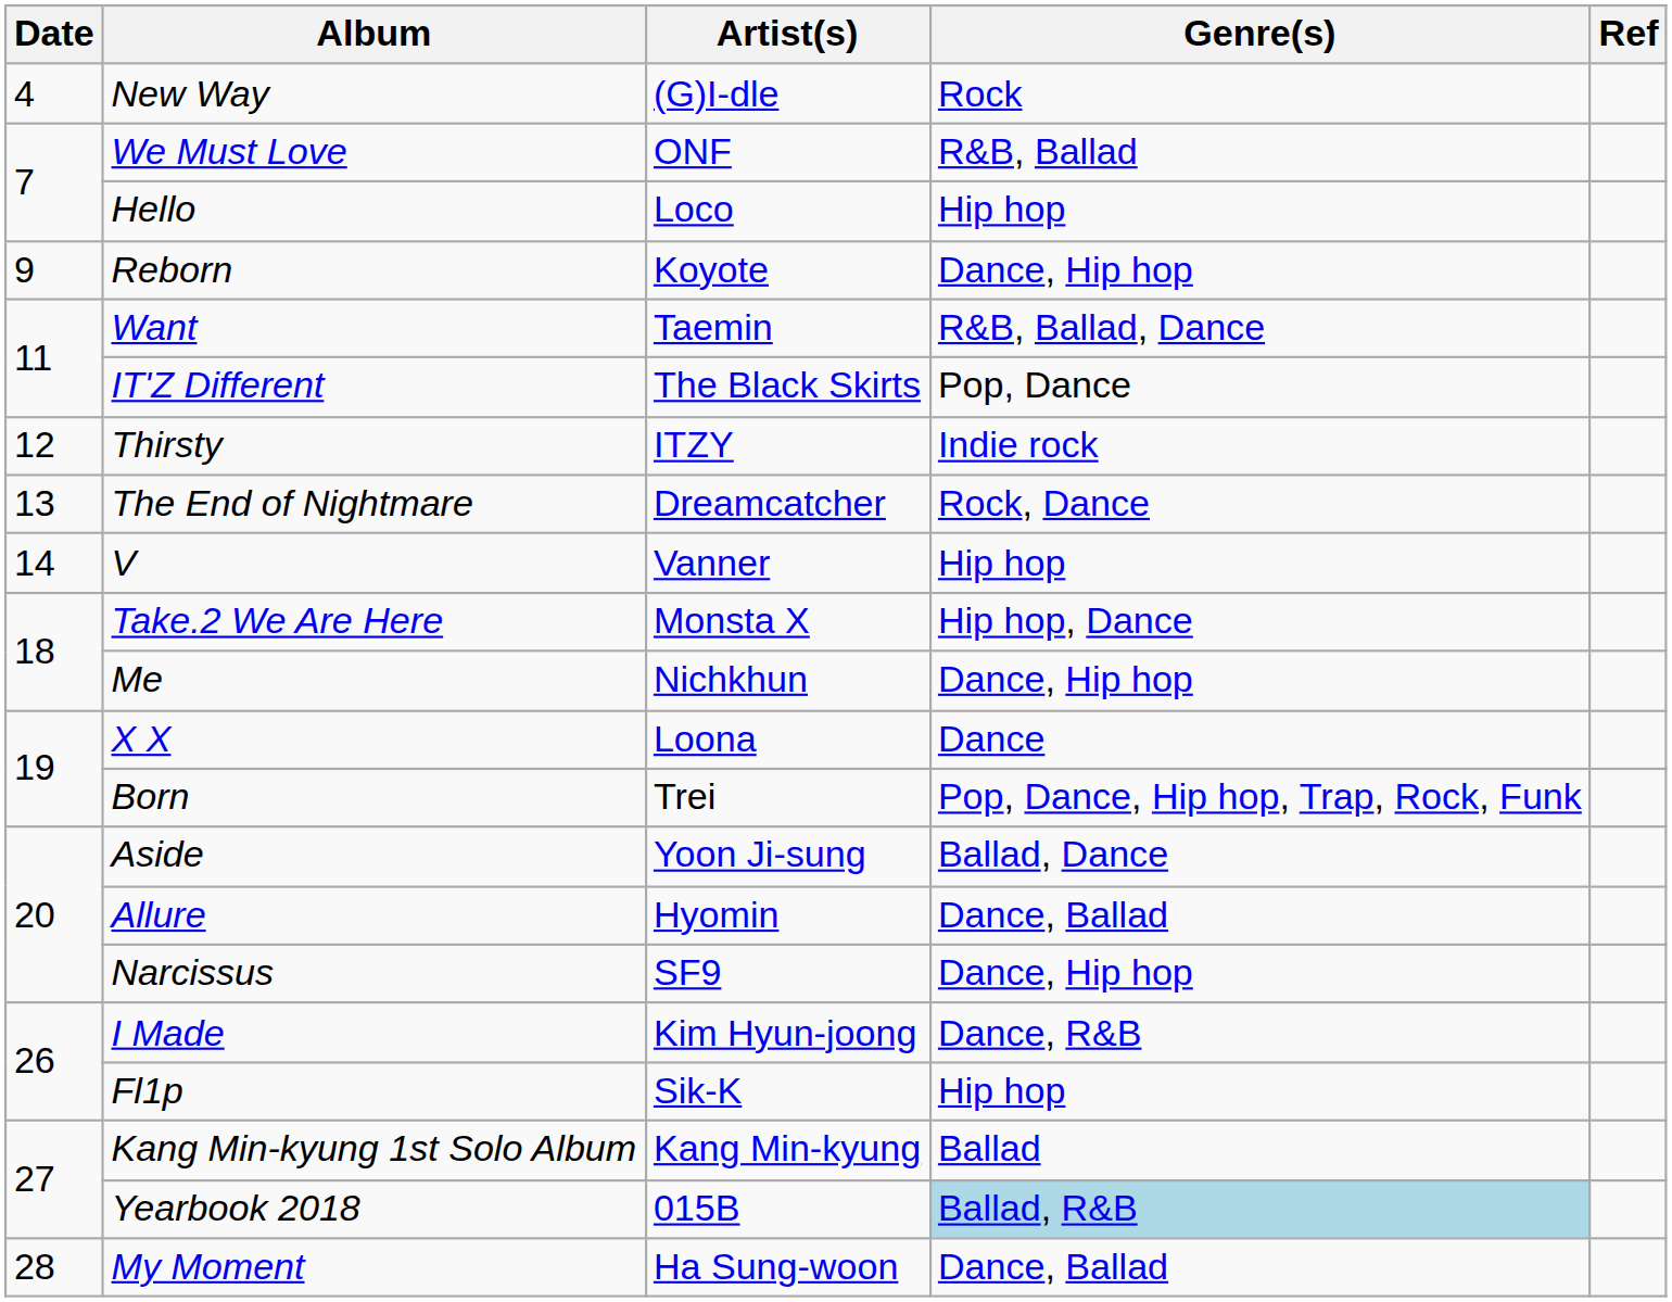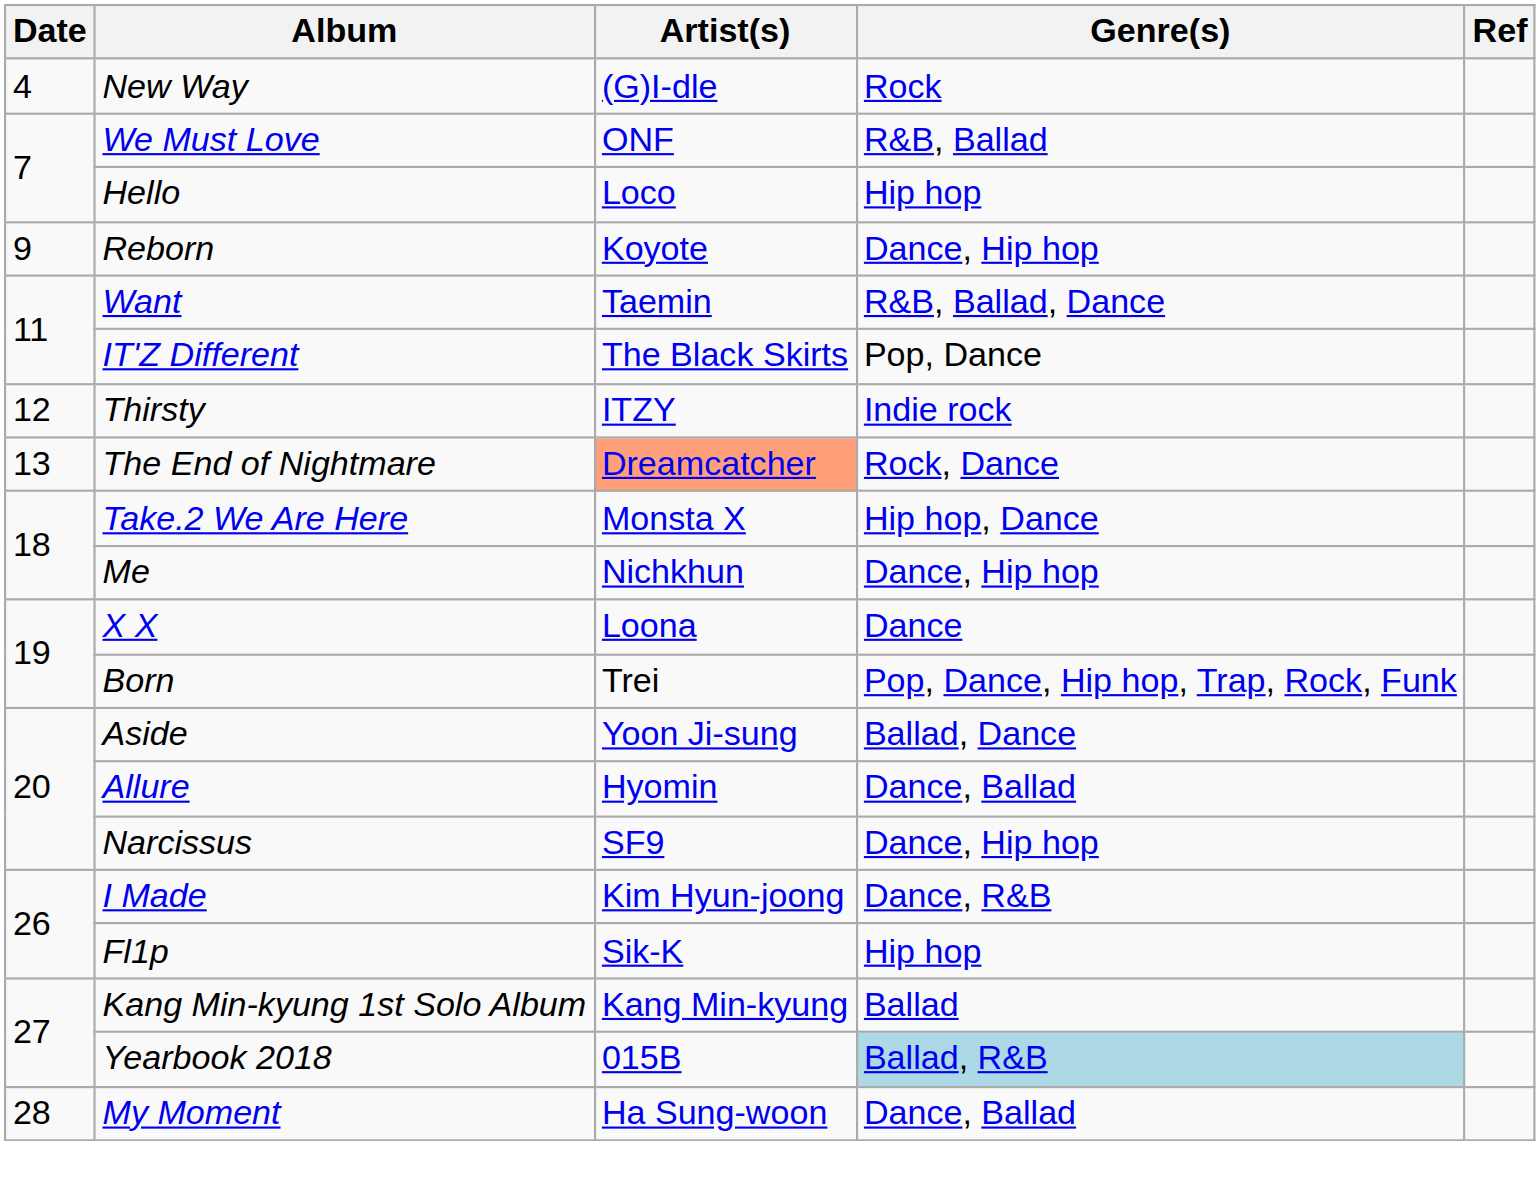 <table class="wikitable">
 <tr>
 <th>Date</th>
 <th>Album</th>
 <th>Artist(s)</th>
 <th>Genre(s)</th>
 <th>Ref</th>
 </tr>
 <tr>
 <td>4</td>
 <td><em>New Way</em></td>
 <td><a href='#'>(G)I-dle</a></td>
 <td><a href='#'>Rock</a></td>
 <td></td>
 </tr>
 <tr>
 <td rowspan="2">7</td>
 <td><em><a href='#'>We Must Love</a></em></td>
 <td><a href='#'>ONF</a></td>
 <td><a href='#'>R&B</a>, <a href='#'>Ballad</a></td>
 <td></td>
 </tr>
 <tr>
 <td><em>Hello</em></td>
 <td><a href='#'>Loco</a></td>
 <td><a href='#'>Hip hop</a></td>
 <td></td>
 </tr>
 <tr>
 <td>9</td>
 <td><em>Reborn</em></td>
 <td><a href='#'>Koyote</a></td>
 <td><a href='#'>Dance</a>, <a href='#'>Hip hop</a></td>
 <td></td>
 </tr>
 <tr>
 <td rowspan="2">11</td>
 <td><em><a href='#'>Want</a></em></td>
 <td><a href='#'>Taemin</a></td>
 <td><a href='#'>R&B</a>, <a href='#'>Ballad</a>, <a href='#'>Dance</a></td>
 <td></td>
 </tr>
 <tr>
 <td><em><a href='#'>IT'Z Different</a></em></td>
 <td><a href='#'>The Black Skirts</a></td>
 <td>Pop, Dance</td>
 <td></td>
 </tr>
 <tr>
 <td>12</td>
 <td><em>Thirsty</em></td>
 <td><a href='#'>ITZY</a></td>
 <td><a href='#'>Indie rock</a></td>
 <td></td>
 </tr>
 <tr>
 <td>13</td>
 <td><em>The End of Nightmare</em></td>
-<td><a href='#'>Dreamcatcher</a></td>
+<td style="background: lightsalmon;"><a href='#'>Dreamcatcher</a></td>
 <td><a href='#'>Rock</a>, <a href='#'>Dance</a></td>
-<td></td>
-</tr>
-<tr>
-<td>14</td>
-<td><em>V</em></td>
-<td><a href='#'>Vanner</a></td>
-<td><a href='#'>Hip hop</a></td>
 <td></td>
 </tr>
 <tr>
 <td rowspan="2">18</td>
 <td><em><a href='#'>Take.2 We Are Here</a></em></td>
 <td><a href='#'>Monsta X</a></td>
 <td><a href='#'>Hip hop</a>, <a href='#'>Dance</a></td>
 <td></td>
 </tr>
 <tr>
 <td><em>Me</em></td>
 <td><a href='#'>Nichkhun</a></td>
 <td><a href='#'>Dance</a>, <a href='#'>Hip hop</a></td>
 <td></td>
 </tr>
 <tr>
 <td rowspan="2">19</td>
 <td><em><a href='#'>X X</a></em></td>
 <td><a href='#'>Loona</a></td>
 <td><a href='#'>Dance</a></td>
 <td></td>
 </tr>
 <tr>
 <td><em>Born</em></td>
 <td>Trei</td>
 <td><a href='#'>Pop</a>, <a href='#'>Dance</a>, <a href='#'>Hip hop</a>, <a href='#'>Trap</a>, <a href='#'>Rock</a>, <a href='#'>Funk</a></td>
 <td></td>
 </tr>
 <tr>
 <td rowspan="3">20</td>
 <td><em>Aside</em></td>
 <td><a href='#'>Yoon Ji-sung</a></td>
 <td><a href='#'>Ballad</a>, <a href='#'>Dance</a></td>
 <td></td>
 </tr>
 <tr>
 <td><em><a href='#'>Allure</a></em></td>
 <td><a href='#'>Hyomin</a></td>
 <td><a href='#'>Dance</a>, <a href='#'>Ballad</a></td>
 <td></td>
 </tr>
 <tr>
 <td><em>Narcissus</em></td>
 <td><a href='#'>SF9</a></td>
 <td><a href='#'>Dance</a>, <a href='#'>Hip hop</a></td>
 <td></td>
 </tr>
 <tr>
 <td rowspan="2">26</td>
 <td><em><a href='#'>I Made</a></em></td>
 <td><a href='#'>Kim Hyun-joong</a></td>
 <td><a href='#'>Dance</a>, <a href='#'>R&B</a></td>
 <td></td>
 </tr>
 <tr>
 <td><em>Fl1p</em></td>
 <td><a href='#'>Sik-K</a></td>
 <td><a href='#'>Hip hop</a></td>
 <td></td>
 </tr>
 <tr>
 <td rowspan="2">27</td>
 <td><em>Kang Min-kyung 1st Solo Album</em></td>
 <td><a href='#'>Kang Min-kyung</a></td>
 <td><a href='#'>Ballad</a></td>
 <td></td>
 </tr>
 <tr>
 <td><em>Yearbook 2018</em></td>
 <td><a href='#'>015B</a></td>
 <td style="background: lightblue;"><a href='#'>Ballad</a>, <a href='#'>R&B</a></td>
 <td></td>
 </tr>
 <tr>
 <td>28</td>
 <td><em><a href='#'>My Moment</a></em></td>
 <td><a href='#'>Ha Sung-woon</a></td>
 <td><a href='#'>Dance</a>, <a href='#'>Ballad</a></td>
 <td></td>
 </tr>
 </table>
